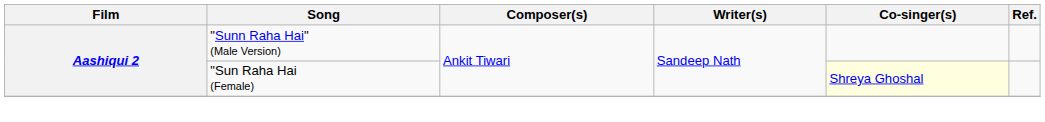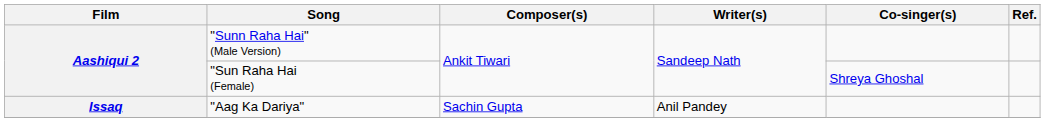 <table class="wikitable plainrowheaders" width="100%" textcolor:#000;">
 <tr>
 <th scope="col" width=20%><strong>Film</strong></th>
 <th scope="col" width=23%><strong>Song</strong></th>
 <th scope="col" width=21%><strong>Composer(s)</strong></th>
 <th scope="col" width=17%><strong>Writer(s)</strong></th>
 <th scope="col" width=18%><strong>Co-singer(s)</strong></th>
 <th scope="col" width=1%><strong>Ref.</strong></th>
 </tr>
 <tr>
 <th scope="row" rowspan=2><em><a href='#'>Aashiqui 2</a></em></th>
 <td>"<a href='#'>Sunn Raha Hai</a>" <br><small>(Male Version)</small></td>
 <td rowspan=2><a href='#'>Ankit Tiwari</a></td>
 <td rowspan=2><a href='#'>Sandeep Nath</a></td>
 <td></td>
 <td></td>
 </tr>
 <tr>
 <td>"Sun Raha Hai<br><small>(Female)</small></td>
-<td style="background: lightyellow;"><a href='#'>Shreya Ghoshal</a></td>
+<td><a href='#'>Shreya Ghoshal</a></td>
+<td></td>
+</tr>
+<tr>
+<th scope="row"><em><a href='#'>Issaq</a></em></th>
+<td>"Aag Ka Dariya"</td>
+<td><a href='#'>Sachin Gupta</a></td>
+<td>Anil Pandey</td>
+<td></td>
 <td></td>
 </tr>
 <tr>
 </tr>
 </table>
